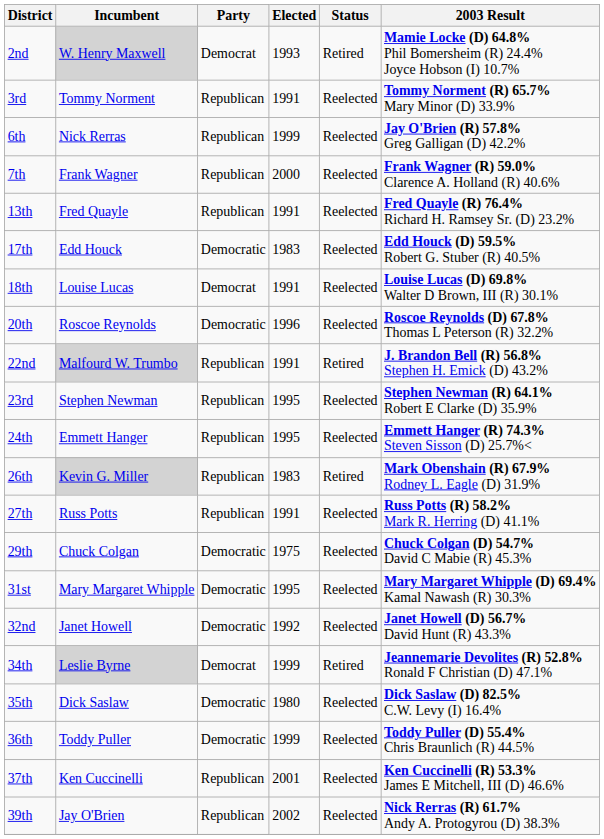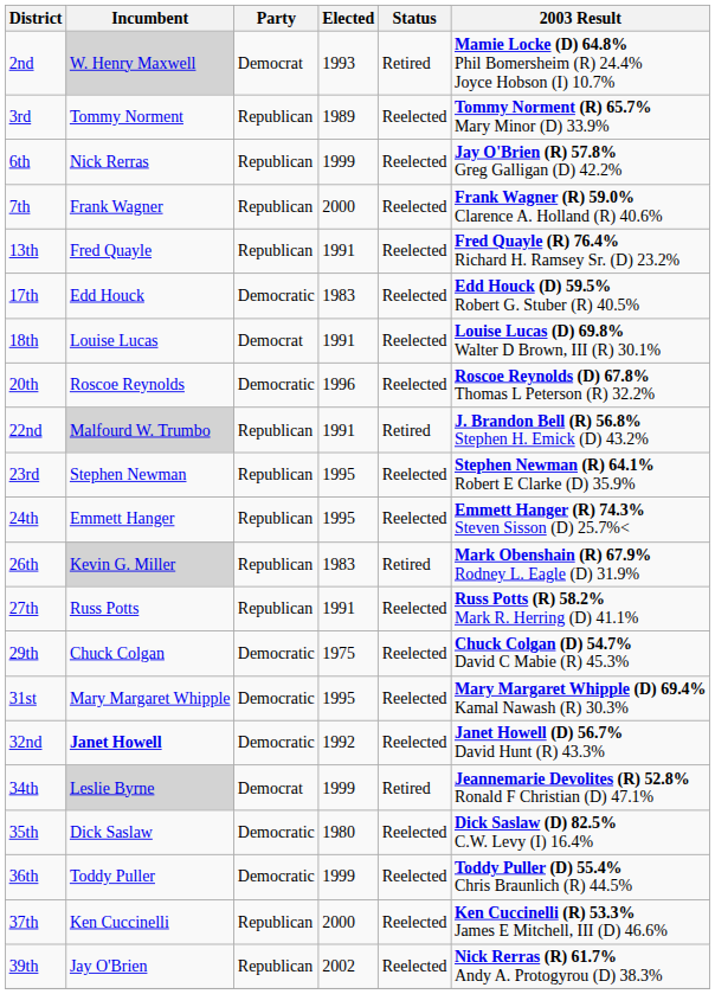 <table class=wikitable>
 <tr>
 <th>District</th>
 <th>Incumbent</th>
 <th>Party</th>
 <th>Elected</th>
 <th>Status</th>
 <th>2003 Result</th>
 </tr>
 <tr>
 <td><a href='#'>2nd</a></td>
 <td bgcolor = "lightgrey"><a href='#'>W. Henry Maxwell</a></td>
 <td>Democrat</td>
 <td>1993</td>
 <td>Retired</td>
 <td><strong><a href='#'>Mamie Locke</a> (D) 64.8%</strong><br> Phil Bomersheim (R) 24.4% <br> Joyce Hobson (I) 10.7%</td>
 </tr>
 <tr>
 <td><a href='#'>3rd</a></td>
 <td><a href='#'>Tommy Norment</a></td>
 <td>Republican</td>
-<td>1991</td>
+<td>1989</td>
 <td>Reelected</td>
 <td><strong><a href='#'>Tommy Norment</a> (R) 65.7%</strong><br> Mary Minor (D) 33.9%</td>
 </tr>
 <tr>
 <td><a href='#'>6th</a></td>
 <td><a href='#'>Nick Rerras</a></td>
 <td>Republican</td>
 <td>1999</td>
 <td>Reelected</td>
 <td><strong><a href='#'>Jay O'Brien</a> (R) 57.8%</strong> <br> Greg Galligan (D) 42.2%</td>
 </tr>
 <tr>
 <td><a href='#'>7th</a></td>
 <td><a href='#'>Frank Wagner</a></td>
 <td>Republican</td>
 <td>2000</td>
 <td>Reelected</td>
 <td><strong><a href='#'>Frank Wagner</a> (R) 59.0%</strong> <br> Clarence A. Holland (R) 40.6%</td>
 </tr>
 <tr>
 <td><a href='#'>13th</a></td>
 <td><a href='#'>Fred Quayle</a></td>
 <td>Republican</td>
 <td>1991</td>
 <td>Reelected</td>
 <td><strong><a href='#'>Fred Quayle</a> (R) 76.4%</strong><br> Richard H. Ramsey Sr. (D) 23.2%</td>
 </tr>
 <tr>
 <td><a href='#'>17th</a></td>
 <td><a href='#'>Edd Houck</a></td>
 <td>Democratic</td>
 <td>1983</td>
 <td>Reelected</td>
 <td><strong><a href='#'>Edd Houck</a> (D) 59.5%</strong><br> Robert G. Stuber (R) 40.5%</td>
 </tr>
 <tr>
 <td><a href='#'>18th</a></td>
 <td><a href='#'>Louise Lucas</a></td>
 <td>Democrat</td>
 <td>1991</td>
 <td>Reelected</td>
 <td><strong><a href='#'>Louise Lucas</a> (D) 69.8%</strong><br> Walter D Brown, III (R) 30.1%</td>
 </tr>
 <tr>
 <td><a href='#'>20th</a></td>
 <td><a href='#'>Roscoe Reynolds</a></td>
 <td>Democratic</td>
 <td>1996</td>
 <td>Reelected</td>
 <td><strong><a href='#'>Roscoe Reynolds</a> (D) 67.8%</strong><br> Thomas L Peterson  (R) 32.2%</td>
 </tr>
 <tr>
 <td><a href='#'>22nd</a></td>
 <td bgcolor = "lightgrey"><a href='#'>Malfourd W. Trumbo</a></td>
 <td>Republican</td>
 <td>1991</td>
 <td>Retired</td>
 <td><strong><a href='#'>J. Brandon Bell</a> (R) 56.8%</strong><br> <a href='#'>Stephen H. Emick</a> (D) 43.2%</td>
 </tr>
 <tr>
 <td><a href='#'>23rd</a></td>
 <td><a href='#'>Stephen Newman</a></td>
 <td>Republican</td>
 <td>1995</td>
 <td>Reelected</td>
 <td><strong><a href='#'>Stephen Newman</a> (R) 64.1%</strong><br> Robert E Clarke (D) 35.9%</td>
 </tr>
 <tr>
 <td><a href='#'>24th</a></td>
 <td><a href='#'>Emmett Hanger</a></td>
 <td>Republican</td>
 <td>1995</td>
 <td>Reelected</td>
 <td><strong><a href='#'>Emmett Hanger</a> (R) 74.3%</strong><br> <a href='#'>Steven Sisson</a> (D) 25.7%<</td>
 </tr>
 <tr>
 <td><a href='#'>26th</a></td>
 <td bgcolor = "lightgrey"><a href='#'>Kevin G. Miller</a></td>
 <td>Republican</td>
 <td>1983</td>
 <td>Retired</td>
 <td><strong><a href='#'>Mark Obenshain</a> (R) 67.9%</strong><br> <a href='#'>Rodney L. Eagle</a> (D) 31.9%</td>
 </tr>
 <tr>
 <td><a href='#'>27th</a></td>
 <td><a href='#'>Russ Potts</a></td>
 <td>Republican</td>
 <td>1991</td>
 <td>Reelected</td>
 <td><strong><a href='#'>Russ Potts</a> (R) 58.2%</strong><br> <a href='#'>Mark R. Herring</a> (D) 41.1%</td>
 </tr>
 <tr>
 <td><a href='#'>29th</a></td>
 <td><a href='#'>Chuck Colgan</a></td>
 <td>Democratic</td>
 <td>1975</td>
 <td>Reelected</td>
 <td><strong><a href='#'>Chuck Colgan</a> (D) 54.7%</strong><br> David C Mabie (R) 45.3%</td>
 </tr>
 <tr>
 <td><a href='#'>31st</a></td>
 <td><a href='#'>Mary Margaret Whipple</a></td>
 <td>Democratic</td>
 <td>1995</td>
 <td>Reelected</td>
 <td><strong><a href='#'>Mary Margaret Whipple</a> (D) 69.4%</strong><br> Kamal Nawash (R) 30.3%</td>
 </tr>
 <tr>
 <td><a href='#'>32nd</a></td>
-<td><a href='#'>Janet Howell</a></td>
+<td><strong><a href='#'>Janet Howell</a></strong></td>
 <td>Democratic</td>
 <td>1992</td>
 <td>Reelected</td>
 <td><strong><a href='#'>Janet Howell</a> (D) 56.7%</strong><br> David Hunt (R) 43.3%</td>
 </tr>
 <tr>
 <td><a href='#'>34th</a></td>
 <td bgcolor = "lightgrey"><a href='#'>Leslie Byrne</a></td>
 <td>Democrat</td>
 <td>1999</td>
 <td>Retired</td>
 <td><strong><a href='#'>Jeannemarie Devolites</a> (R) 52.8%</strong><br> Ronald F Christian (D)  47.1%</td>
 </tr>
 <tr>
 <td><a href='#'>35th</a></td>
 <td><a href='#'>Dick Saslaw</a></td>
 <td>Democratic</td>
 <td>1980</td>
 <td>Reelected</td>
 <td><strong><a href='#'>Dick Saslaw</a> (D) 82.5%</strong><br> C.W. Levy (I) 16.4%</td>
 </tr>
 <tr>
 <td><a href='#'>36th</a></td>
 <td><a href='#'>Toddy Puller</a></td>
 <td>Democratic</td>
 <td>1999</td>
 <td>Reelected</td>
 <td><strong><a href='#'>Toddy Puller</a> (D) 55.4%</strong><br> Chris Braunlich (R) 44.5%</td>
 </tr>
 <tr>
 <td><a href='#'>37th</a></td>
 <td><a href='#'>Ken Cuccinelli</a></td>
 <td>Republican</td>
-<td>2001</td>
+<td>2000</td>
 <td>Reelected</td>
 <td><strong><a href='#'>Ken Cuccinelli</a> (R) 53.3%</strong><br> James E Mitchell, III (D) 46.6%</td>
 </tr>
 <tr>
 <td><a href='#'>39th</a></td>
 <td><a href='#'>Jay O'Brien</a></td>
 <td>Republican</td>
 <td>2002</td>
 <td>Reelected</td>
 <td><strong><a href='#'>Nick Rerras</a> (R) 61.7%</strong><br> Andy A. Protogyrou (D) 38.3%</td>
 </tr>
 <tr>
 </tr>
 </table>
